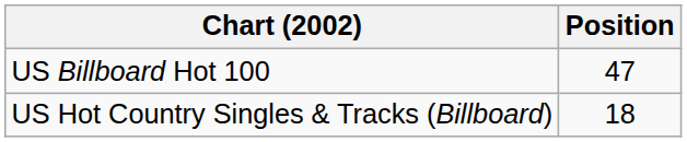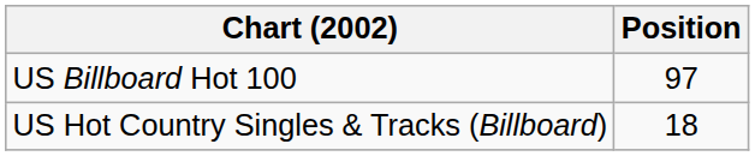 <table class="wikitable sortable">
 <tr>
 <th>Chart (2002)</th>
 <th>Position</th>
 </tr>
 <tr>
 <td>US <em>Billboard</em> Hot 100</td>
-<td align="center">47</td>
+<td align="center">97</td>
 </tr>
 <tr>
 <td>US Hot Country Singles & Tracks (<em>Billboard</em>)</td>
 <td align="center">18</td>
 </tr>
 </table>
